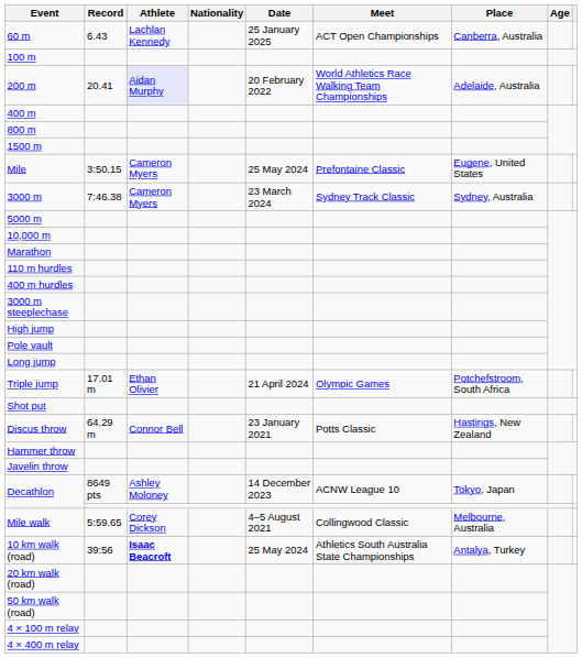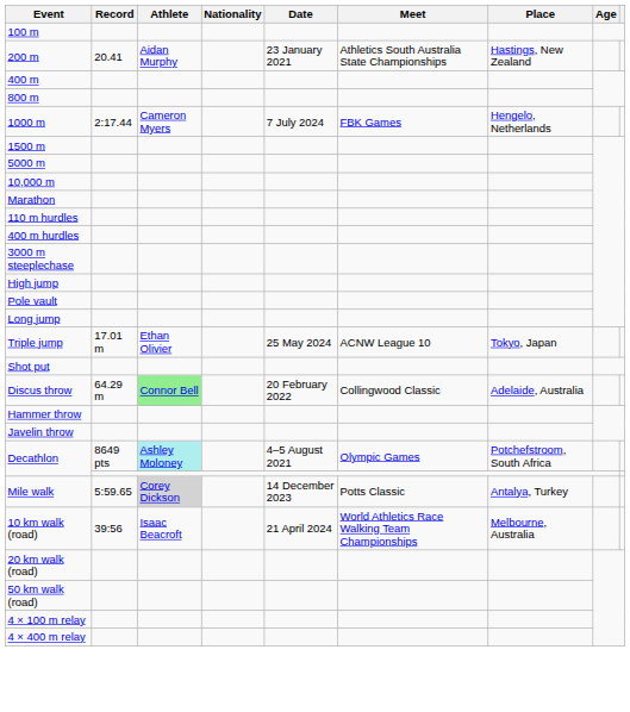 <table class="wikitable" style="font-size:95%; width: 95%;">
 <tr>
 <th>Event</th>
 <th>Record</th>
 <th>Athlete</th>
 <th>Nationality</th>
 <th>Date</th>
 <th>Meet</th>
 <th>Place</th>
 <th>Age</th>
 <th></th>
 </tr>
 <tr>
-<td><a href='#'>60 m</a></td>
-<td>6.43 </td>
-<td><a href='#'>Lachlan Kennedy</a></td>
-<td></td>
-<td>25 January 2025</td>
-<td>ACT Open Championships</td>
-<td><a href='#'>Canberra</a>, Australia</td>
-<td></td>
-<td></td>
-</tr>
-<tr>
 <td><a href='#'>100 m</a></td>
 <td></td>
 <td></td>
 <td></td>
 <td></td>
 <td></td>
 <td></td>
 </tr>
 <tr>
 <td><a href='#'>200 m</a></td>
 <td>20.41 </td>
-<td style="background: lavender;"><a href='#'>Aidan Murphy</a></td>
+<td><a href='#'>Aidan Murphy</a></td>
 <td></td>
-<td>20 February 2022</td>
-<td><a href='#'>World Athletics Race Walking Team Championships</a></td>
-<td><a href='#'>Adelaide</a>, Australia</td>
+<td>23 January 2021</td>
+<td>Athletics South Australia State Championships</td>
+<td><a href='#'>Hastings</a>, New Zealand</td>
 <td></td>
 <td></td>
 </tr>
 <tr>
 <td><a href='#'>400 m</a></td>
 <td></td>
 <td></td>
 <td></td>
 <td></td>
 <td></td>
 <td></td>
 </tr>
 <tr>
 <td><a href='#'>800 m</a></td>
 <td></td>
 <td></td>
 <td></td>
 <td></td>
 <td></td>
 <td></td>
 </tr>
 <tr>
+<td><a href='#'>1000 m</a></td>
+<td>2:17.44</td>
+<td><a href='#'>Cameron Myers</a></td>
+<td></td>
+<td>7 July 2024</td>
+<td><a href='#'>FBK Games</a></td>
+<td><a href='#'>Hengelo</a>, Netherlands</td>
+<td></td>
+<td></td>
+</tr>
+<tr>
 <td><a href='#'>1500 m</a></td>
 <td></td>
 <td></td>
 <td></td>
 <td></td>
-<td></td>
-<td></td>
-</tr>
-<tr>
-<td><a href='#'>Mile</a></td>
-<td>3:50.15</td>
-<td><a href='#'>Cameron Myers</a></td>
-<td></td>
-<td>25 May 2024</td>
-<td><a href='#'>Prefontaine Classic</a></td>
-<td><a href='#'>Eugene</a>, United States</td>
-<td></td>
-<td></td>
-</tr>
-<tr>
-<td><a href='#'>3000 m</a></td>
-<td>7:46.38</td>
-<td><a href='#'>Cameron Myers</a></td>
-<td></td>
-<td>23 March 2024</td>
-<td><a href='#'>Sydney Track Classic</a></td>
-<td><a href='#'>Sydney</a>, Australia</td>
 <td></td>
 <td></td>
 </tr>
 <tr>
 <td><a href='#'>5000 m</a></td>
 <td></td>
 <td></td>
 <td></td>
 <td></td>
 <td></td>
 <td></td>
 </tr>
 <tr>
 <td><a href='#'>10,000 m</a></td>
 <td></td>
 <td></td>
 <td></td>
 <td></td>
 <td></td>
 <td></td>
 </tr>
 <tr>
 <td><a href='#'>Marathon</a></td>
 <td></td>
 <td></td>
 <td></td>
 <td></td>
 <td></td>
 <td></td>
 </tr>
 <tr>
 <td><a href='#'>110 m hurdles</a></td>
 <td></td>
 <td></td>
 <td></td>
 <td></td>
 <td></td>
 <td></td>
 </tr>
 <tr>
 <td><a href='#'>400 m hurdles</a></td>
 <td></td>
 <td></td>
 <td></td>
 <td></td>
 <td></td>
 <td></td>
 </tr>
 <tr>
 <td><a href='#'>3000 m steeplechase</a></td>
 <td></td>
 <td></td>
 <td></td>
 <td></td>
 <td></td>
 <td></td>
 </tr>
 <tr>
 <td><a href='#'>High jump</a></td>
 <td></td>
 <td></td>
 <td></td>
 <td></td>
 <td></td>
 <td></td>
 </tr>
 <tr>
 <td><a href='#'>Pole vault</a></td>
 <td></td>
 <td></td>
 <td></td>
 <td></td>
 <td></td>
 <td></td>
 </tr>
 <tr>
 <td><a href='#'>Long jump</a></td>
 <td></td>
 <td></td>
 <td></td>
 <td></td>
 <td></td>
 <td></td>
 </tr>
 <tr>
 <td><a href='#'>Triple jump</a></td>
 <td>17.01 m  </td>
 <td><a href='#'>Ethan Olivier</a></td>
 <td></td>
-<td>21 April 2024</td>
-<td><a href='#'>Olympic Games</a></td>
-<td><a href='#'>Potchefstroom</a>, South Africa</td>
+<td>25 May 2024</td>
+<td>ACNW League 10</td>
+<td><a href='#'>Tokyo</a>, Japan</td>
 <td></td>
 <td></td>
 </tr>
 <tr>
 <td><a href='#'>Shot put</a></td>
 <td></td>
 <td></td>
 <td></td>
 <td></td>
 <td></td>
 <td></td>
 </tr>
 <tr>
 <td><a href='#'>Discus throw</a></td>
 <td>64.29 m</td>
-<td><a href='#'>Connor Bell</a></td>
+<td style="background: lightgreen;"><a href='#'>Connor Bell</a></td>
 <td></td>
-<td>23 January 2021</td>
-<td>Potts Classic</td>
-<td><a href='#'>Hastings</a>, New Zealand</td>
+<td>20 February 2022</td>
+<td>Collingwood Classic</td>
+<td><a href='#'>Adelaide</a>, Australia</td>
 <td></td>
 <td></td>
 </tr>
 <tr>
 <td><a href='#'>Hammer throw</a></td>
 <td></td>
 <td></td>
 <td></td>
 <td></td>
 <td></td>
 <td></td>
 </tr>
 <tr>
 <td><a href='#'>Javelin throw</a></td>
 <td></td>
 <td></td>
 <td></td>
 <td></td>
 <td></td>
 <td></td>
 </tr>
 <tr>
 <td rowspan=2><a href='#'>Decathlon</a></td>
 <td>8649 pts</td>
-<td><a href='#'>Ashley Moloney</a></td>
+<td style="background: paleturquoise;"><a href='#'>Ashley Moloney</a></td>
 <td></td>
-<td>14 December 2023</td>
-<td>ACNW League 10</td>
-<td><a href='#'>Tokyo</a>, Japan</td>
+<td>4–5 August 2021</td>
+<td><a href='#'>Olympic Games</a></td>
+<td><a href='#'>Potchefstroom</a>, South Africa</td>
 <td></td>
 <td></td>
 </tr>
 <tr>
 <td colspan=7></td>
 <td></td>
 </tr>
 <tr>
 <td><a href='#'>Mile walk</a></td>
 <td>5:59.65</td>
-<td><a href='#'>Corey Dickson</a></td>
+<td style="background: lightgrey;"><a href='#'>Corey Dickson</a></td>
 <td></td>
-<td>4–5 August 2021</td>
-<td>Collingwood Classic</td>
-<td><a href='#'>Melbourne</a>, Australia</td>
+<td>14 December 2023</td>
+<td>Potts Classic</td>
+<td><a href='#'>Antalya</a>, Turkey</td>
 <td></td>
 <td></td>
 </tr>
 <tr>
 <td><a href='#'>10 km walk</a> (road)</td>
 <td>39:56</td>
-<td><strong><a href='#'>Isaac Beacroft</a></strong></td>
+<td><a href='#'>Isaac Beacroft</a></td>
 <td></td>
-<td>25 May 2024</td>
-<td>Athletics South Australia State Championships</td>
-<td><a href='#'>Antalya</a>, Turkey</td>
+<td>21 April 2024</td>
+<td><a href='#'>World Athletics Race Walking Team Championships</a></td>
+<td><a href='#'>Melbourne</a>, Australia</td>
 <td></td>
 <td></td>
 </tr>
 <tr>
 <td><a href='#'>20 km walk</a> (road)</td>
 <td></td>
 <td></td>
 <td></td>
 <td></td>
 <td></td>
 <td></td>
 </tr>
 <tr>
 <td><a href='#'>50 km walk</a> (road)</td>
 <td></td>
 <td></td>
 <td></td>
 <td></td>
 <td></td>
 <td></td>
 </tr>
 <tr>
 <td><a href='#'>4 × 100 m relay</a></td>
 <td></td>
 <td></td>
 <td></td>
 <td></td>
 <td></td>
 <td></td>
 </tr>
 <tr>
 <td><a href='#'>4 × 400 m relay</a></td>
 <td></td>
 <td></td>
 <td></td>
 <td></td>
 <td></td>
 <td></td>
 </tr>
 </table>
